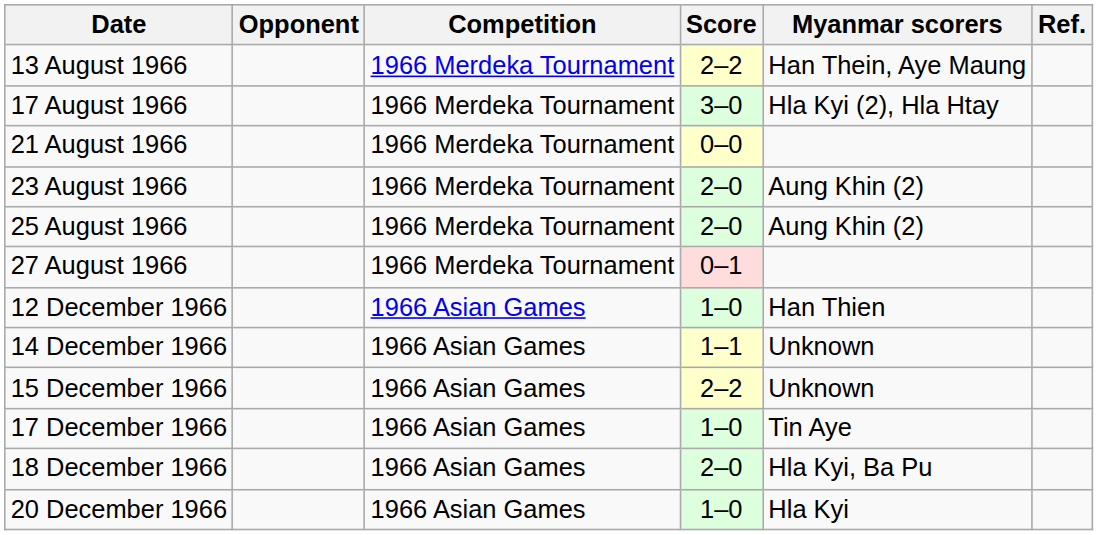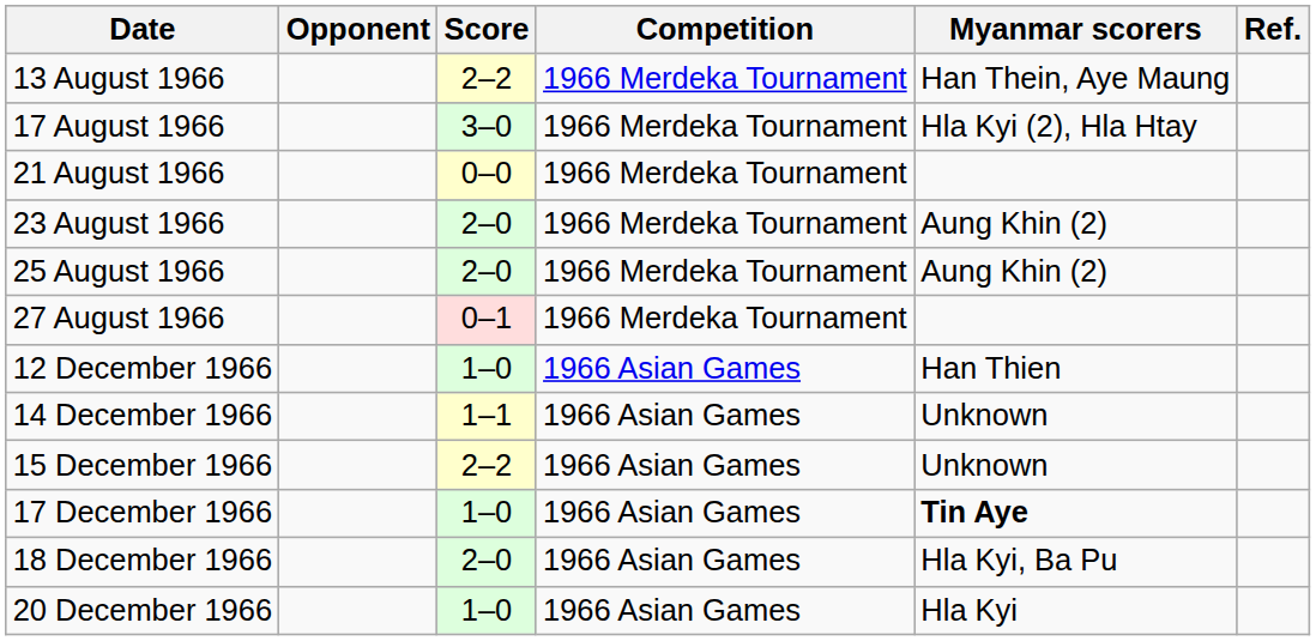 <table class="wikitable sortable">
 <tr>
 <th>Date</th>
 <th>Opponent</th>
+<th>Score</th>
 <th>Competition</th>
-<th>Score</th>
 <th class="unsortable">Myanmar scorers</th>
 <th class="unsortable">Ref.</th>
 </tr>
 <tr>
 <td>13 August 1966</td>
 <td></td>
+<td align="center" bgcolor="#ffffcc">2–2</td>
 <td><a href='#'>1966 Merdeka Tournament</a></td>
-<td align="center" bgcolor="#ffffcc">2–2</td>
 <td>Han Thein, Aye Maung</td>
 <td></td>
 </tr>
 <tr>
 <td>17 August 1966</td>
 <td></td>
+<td align="center" bgcolor="#ddffdd">3–0</td>
 <td>1966 Merdeka Tournament</td>
-<td align="center" bgcolor="#ddffdd">3–0</td>
 <td>Hla Kyi (2), Hla Htay</td>
 <td></td>
 </tr>
 <tr>
 <td>21 August 1966</td>
 <td></td>
+<td align="center" bgcolor="#ffffcc">0–0</td>
 <td>1966 Merdeka Tournament</td>
-<td align="center" bgcolor="#ffffcc">0–0</td>
 <td></td>
 <td></td>
 </tr>
 <tr>
 <td>23 August 1966</td>
 <td></td>
+<td align="center" bgcolor="#ddffdd">2–0</td>
 <td>1966 Merdeka Tournament</td>
-<td align="center" bgcolor="#ddffdd">2–0</td>
 <td>Aung Khin (2)</td>
 <td></td>
 </tr>
 <tr>
 <td>25 August 1966</td>
 <td></td>
+<td align="center" bgcolor="#ddffdd">2–0</td>
 <td>1966 Merdeka Tournament</td>
-<td align="center" bgcolor="#ddffdd">2–0</td>
 <td>Aung Khin (2)</td>
 <td></td>
 </tr>
 <tr>
 <td>27 August 1966</td>
 <td></td>
+<td align="center" bgcolor="#ffdddd">0–1</td>
 <td>1966 Merdeka Tournament</td>
-<td align="center" bgcolor="#ffdddd">0–1</td>
 <td></td>
 <td></td>
 </tr>
 <tr>
 <td>12 December 1966</td>
 <td></td>
+<td align="center" bgcolor="#ddffdd">1–0</td>
 <td><a href='#'>1966 Asian Games</a></td>
-<td align="center" bgcolor="#ddffdd">1–0</td>
 <td>Han Thien</td>
 <td></td>
 </tr>
 <tr>
 <td>14 December 1966</td>
 <td></td>
+<td align="center" bgcolor="#ffffcc">1–1</td>
 <td>1966 Asian Games</td>
-<td align="center" bgcolor="#ffffcc">1–1</td>
 <td>Unknown</td>
 <td></td>
 </tr>
 <tr>
 <td>15 December 1966</td>
 <td></td>
+<td align="center" bgcolor="#ffffcc">2–2</td>
 <td>1966 Asian Games</td>
-<td align="center" bgcolor="#ffffcc">2–2</td>
 <td>Unknown</td>
 <td></td>
 </tr>
 <tr>
 <td>17 December 1966</td>
 <td></td>
+<td align="center" bgcolor="#ddffdd">1–0</td>
 <td>1966 Asian Games</td>
-<td align="center" bgcolor="#ddffdd">1–0</td>
-<td>Tin Aye</td>
+<td><strong>Tin Aye</strong></td>
 <td></td>
 </tr>
 <tr>
 <td>18 December 1966</td>
 <td></td>
+<td align="center" bgcolor="#ddffdd">2–0</td>
 <td>1966 Asian Games</td>
-<td align="center" bgcolor="#ddffdd">2–0</td>
 <td>Hla Kyi, Ba Pu</td>
 <td></td>
 </tr>
 <tr>
 <td>20 December 1966</td>
 <td></td>
+<td align="center" bgcolor="#ddffdd">1–0</td>
 <td>1966 Asian Games</td>
-<td align="center" bgcolor="#ddffdd">1–0</td>
 <td>Hla Kyi</td>
 <td></td>
 </tr>
 </table>
